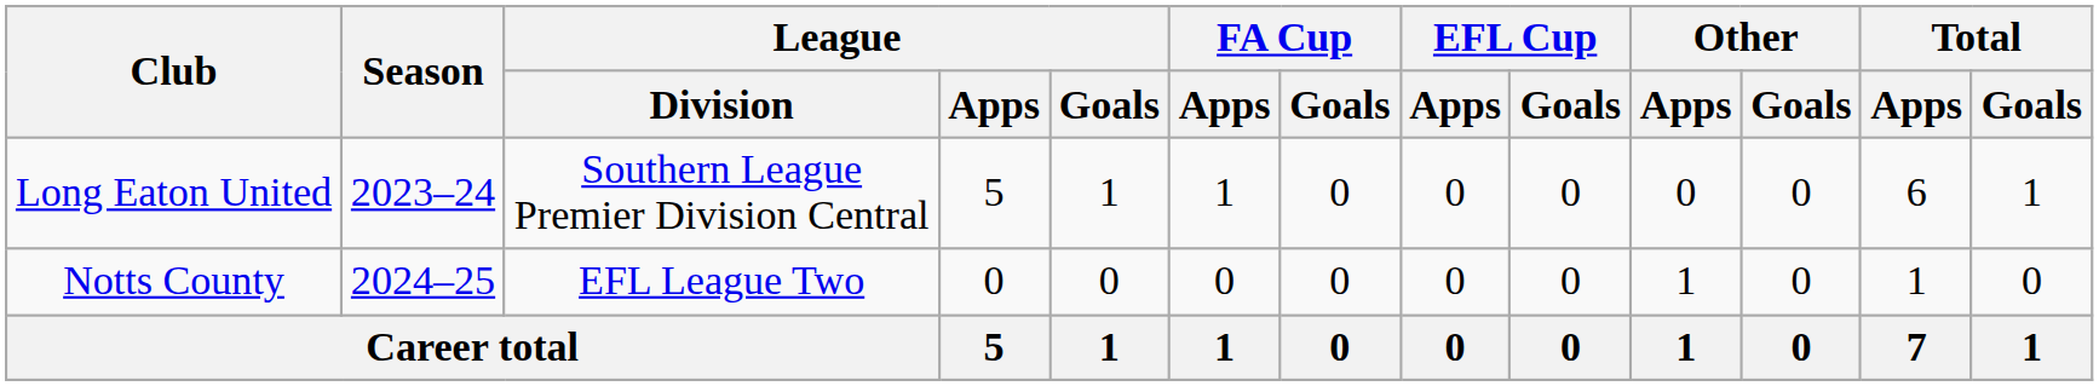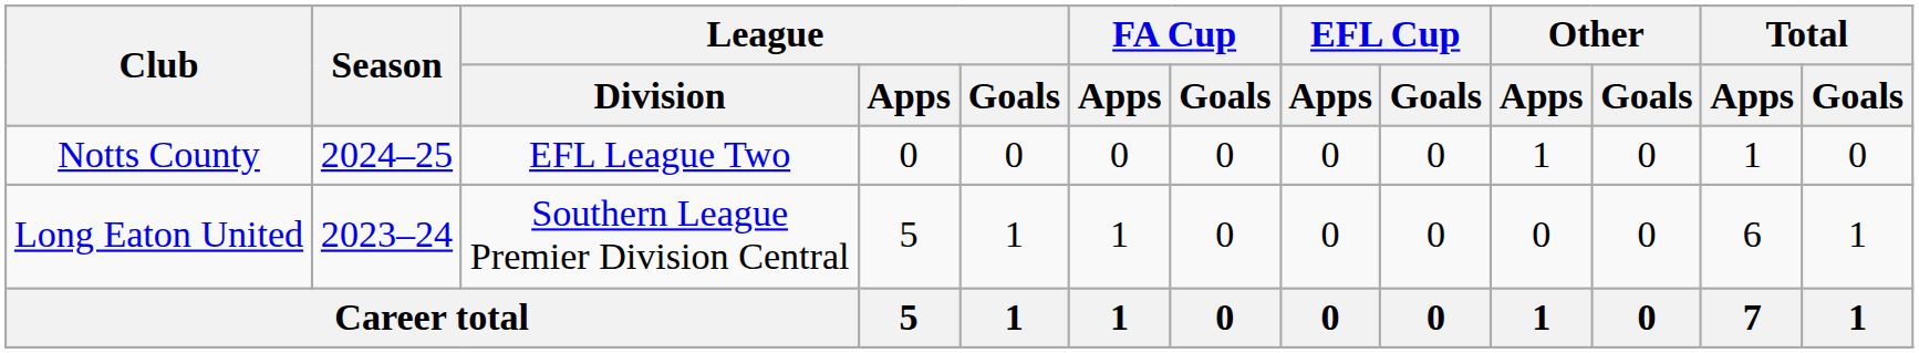 <table class="wikitable" style="text-align:center;">
 <tr>
 <th rowspan="2">Club</th>
 <th rowspan="2">Season</th>
 <th colspan="3">League</th>
 <th colspan="2"><a href='#'>FA Cup</a></th>
 <th colspan="2"><a href='#'>EFL Cup</a></th>
 <th colspan="2">Other</th>
 <th colspan="2">Total</th>
 </tr>
 <tr>
 <th>Division</th>
 <th>Apps</th>
 <th>Goals</th>
 <th>Apps</th>
 <th>Goals</th>
 <th>Apps</th>
 <th>Goals</th>
 <th>Apps</th>
 <th>Goals</th>
 <th>Apps</th>
 <th>Goals</th>
 </tr>
 <tr>
+<td><a href='#'>Notts County</a></td>
+<td><a href='#'>2024–25</a></td>
+<td><a href='#'>EFL League Two</a></td>
+<td>0</td>
+<td>0</td>
+<td>0</td>
+<td>0</td>
+<td>0</td>
+<td>0</td>
+<td>1</td>
+<td>0</td>
+<td>1</td>
+<td>0</td>
+</tr>
+<tr>
 <td><a href='#'>Long Eaton United</a></td>
 <td><a href='#'>2023–24</a></td>
 <td><a href='#'>Southern League</a><br>Premier Division Central</td>
 <td>5</td>
 <td>1</td>
 <td>1</td>
 <td>0</td>
 <td>0</td>
 <td>0</td>
 <td>0</td>
 <td>0</td>
 <td>6</td>
 <td>1</td>
 </tr>
 <tr>
-<td><a href='#'>Notts County</a></td>
-<td><a href='#'>2024–25</a></td>
-<td><a href='#'>EFL League Two</a></td>
-<td>0</td>
-<td>0</td>
-<td>0</td>
-<td>0</td>
-<td>0</td>
-<td>0</td>
-<td>1</td>
-<td>0</td>
-<td>1</td>
-<td>0</td>
-</tr>
-<tr>
 <th colspan="3">Career total</th>
 <th>5</th>
 <th>1</th>
 <th>1</th>
 <th>0</th>
 <th>0</th>
 <th>0</th>
 <th>1</th>
 <th>0</th>
 <th>7</th>
 <th>1</th>
 </tr>
 </table>
